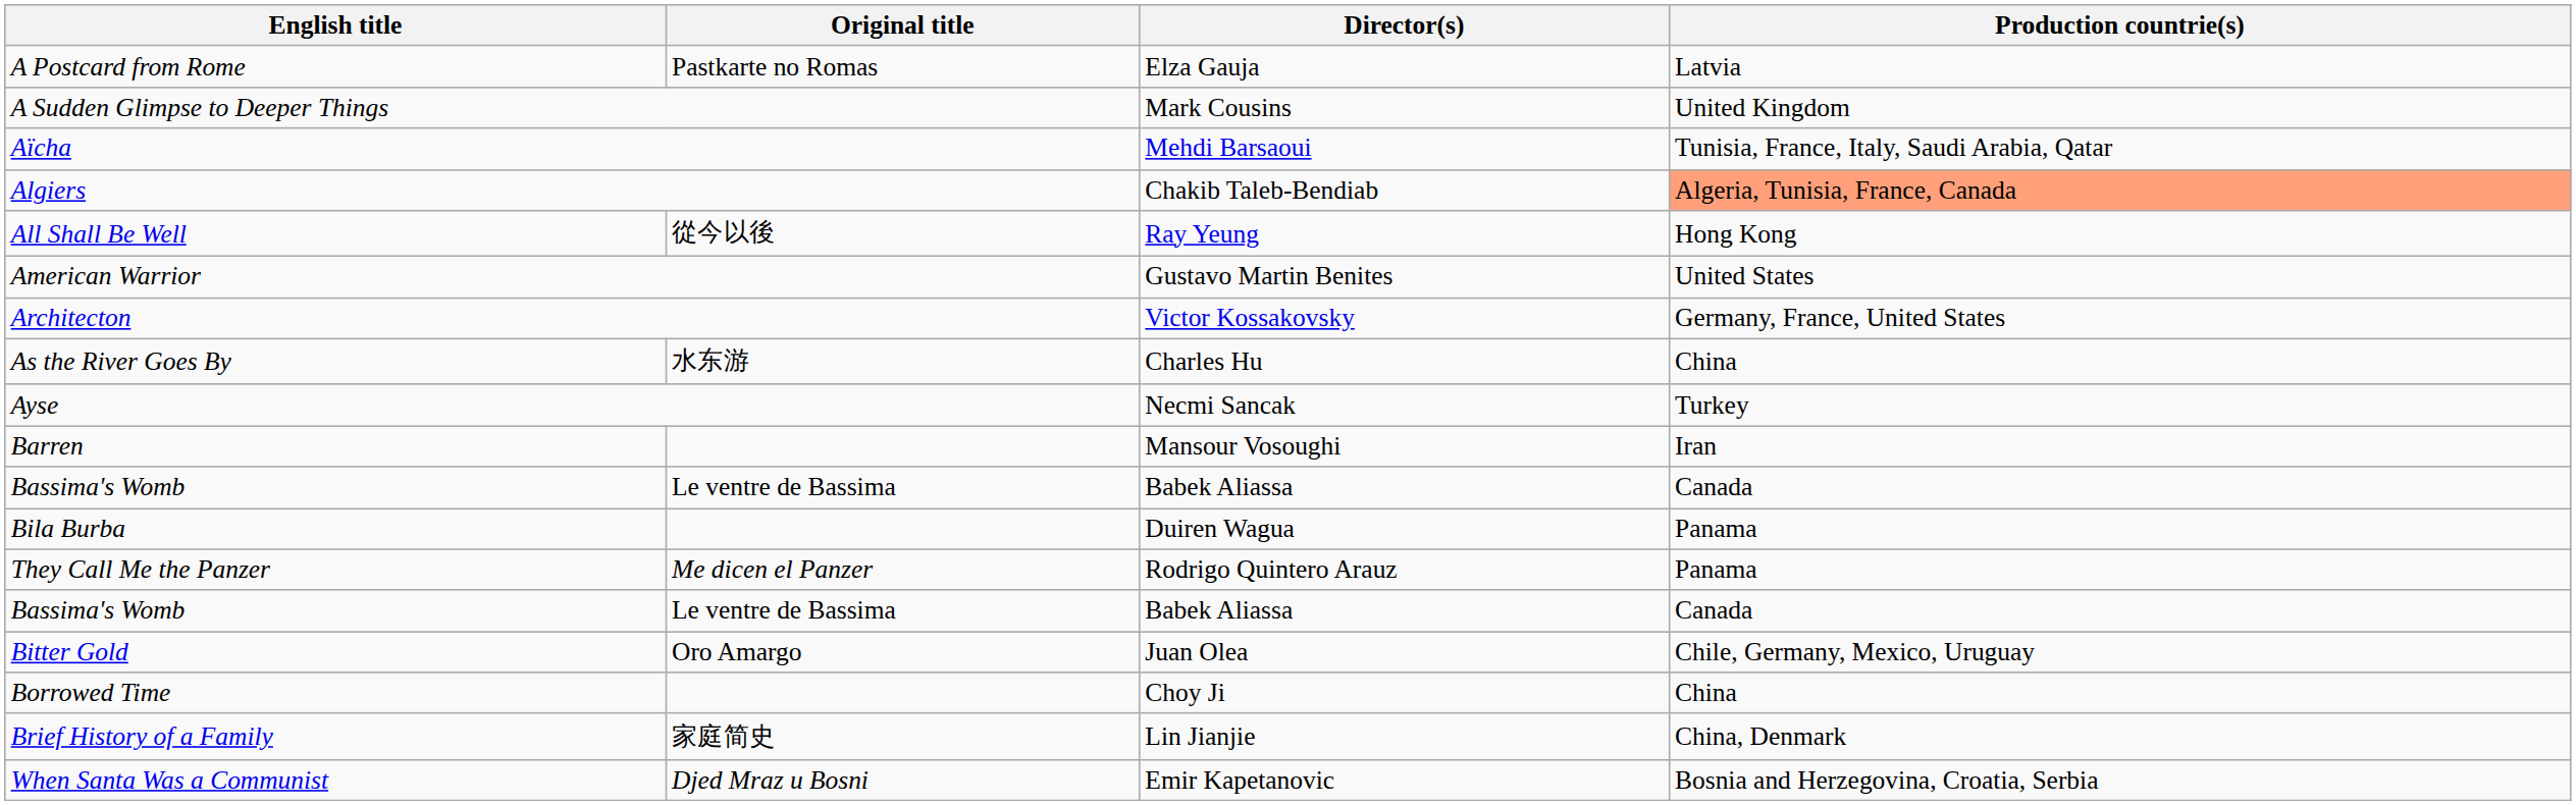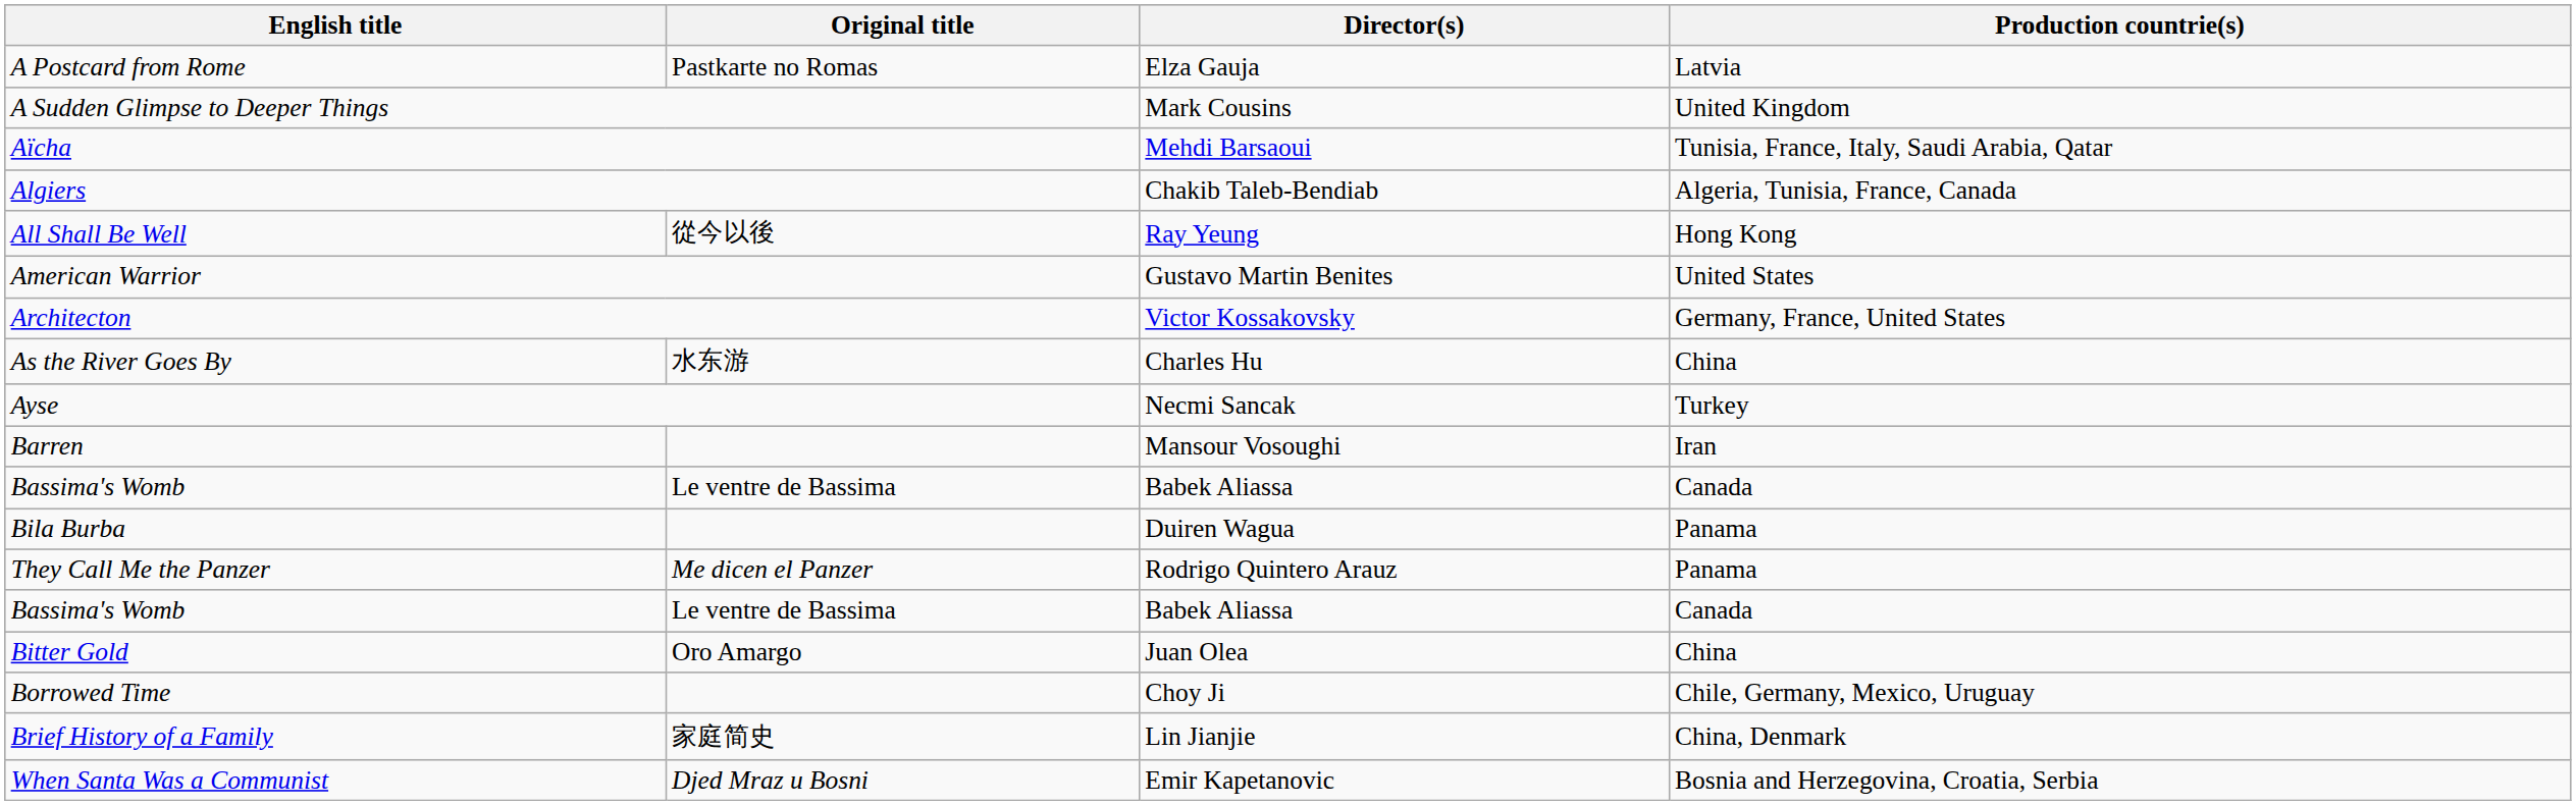 <table class="sortable wikitable" style="width:100%; margin-bottom:4px" cellpadding="5">
 <tr>
 <th scope="col">English title</th>
 <th scope="col">Original title</th>
 <th scope="col">Director(s)</th>
 <th scope="col">Production countrie(s)</th>
 </tr>
 <tr>
 <td><em>A Postcard from Rome</em></td>
 <td>Pastkarte no Romas</td>
 <td>Elza Gauja</td>
 <td>Latvia</td>
 </tr>
 <tr>
 <td colspan=2><em>A Sudden Glimpse to Deeper Things</em></td>
 <td>Mark Cousins</td>
 <td>United Kingdom</td>
 </tr>
 <tr>
 <td colspan=2><em><a href='#'>Aïcha</a></em></td>
 <td><a href='#'>Mehdi Barsaoui</a></td>
 <td>Tunisia, France, Italy, Saudi Arabia, Qatar</td>
 </tr>
 <tr>
 <td colspan=2><em><a href='#'>Algiers</a></em></td>
 <td>Chakib Taleb-Bendiab</td>
-<td style="background: lightsalmon;">Algeria, Tunisia, France, Canada</td>
+<td>Algeria, Tunisia, France, Canada</td>
 </tr>
 <tr>
 <td><em><a href='#'>All Shall Be Well</a></em></td>
 <td>從今以後</td>
 <td><a href='#'>Ray Yeung</a></td>
 <td>Hong Kong</td>
 </tr>
 <tr>
 <td colspan=2><em>American Warrior</em></td>
 <td>Gustavo Martin Benites</td>
 <td>United States</td>
 </tr>
 <tr>
 <td colspan="2"><em><a href='#'>Architecton</a></em></td>
 <td><a href='#'>Victor Kossakovsky</a></td>
 <td>Germany, France, United States</td>
 </tr>
 <tr>
 <td><em>As the River Goes By</em></td>
 <td>水东游</td>
 <td>Charles Hu</td>
 <td>China</td>
 </tr>
 <tr>
 <td colspan=2><em>Ayse</em></td>
 <td>Necmi Sancak</td>
 <td>Turkey</td>
 </tr>
 <tr>
 <td><em>Barren</em></td>
 <td></td>
 <td>Mansour Vosoughi</td>
 <td>Iran</td>
 </tr>
 <tr>
 <td><em>Bassima's Womb</em></td>
 <td>Le ventre de Bassima</td>
 <td>Babek Aliassa</td>
 <td>Canada</td>
 </tr>
 <tr>
 <td><em>Bila Burba</em></td>
 <td></td>
 <td>Duiren Wagua</td>
 <td>Panama</td>
 </tr>
 <tr>
 <td><em>They Call Me the Panzer</em></td>
 <td><em>Me dicen el Panzer</em></td>
 <td>Rodrigo Quintero Arauz</td>
 <td>Panama</td>
 </tr>
 <tr>
 <td><em>Bassima's Womb</em></td>
 <td>Le ventre de Bassima</td>
 <td>Babek Aliassa</td>
 <td>Canada</td>
 </tr>
 <tr>
 <td><em><a href='#'>Bitter Gold</a></em></td>
 <td>Oro Amargo</td>
 <td>Juan Olea</td>
-<td>Chile, Germany, Mexico, Uruguay</td>
+<td>China</td>
 </tr>
 <tr>
 <td><em>Borrowed Time</em></td>
 <td></td>
 <td>Choy Ji</td>
-<td>China</td>
+<td>Chile, Germany, Mexico, Uruguay</td>
 </tr>
 <tr>
 <td><em><a href='#'>Brief History of a Family</a></em></td>
 <td>家庭简史</td>
 <td>Lin Jianjie</td>
 <td>China, Denmark</td>
 </tr>
 <tr>
 <td><em><a href='#'>When Santa Was a Communist</a></em></td>
 <td><em>Djed Mraz u Bosni</em></td>
 <td>Emir Kapetanovic</td>
 <td>Bosnia and Herzegovina, Croatia, Serbia</td>
 </tr>
 </table>
